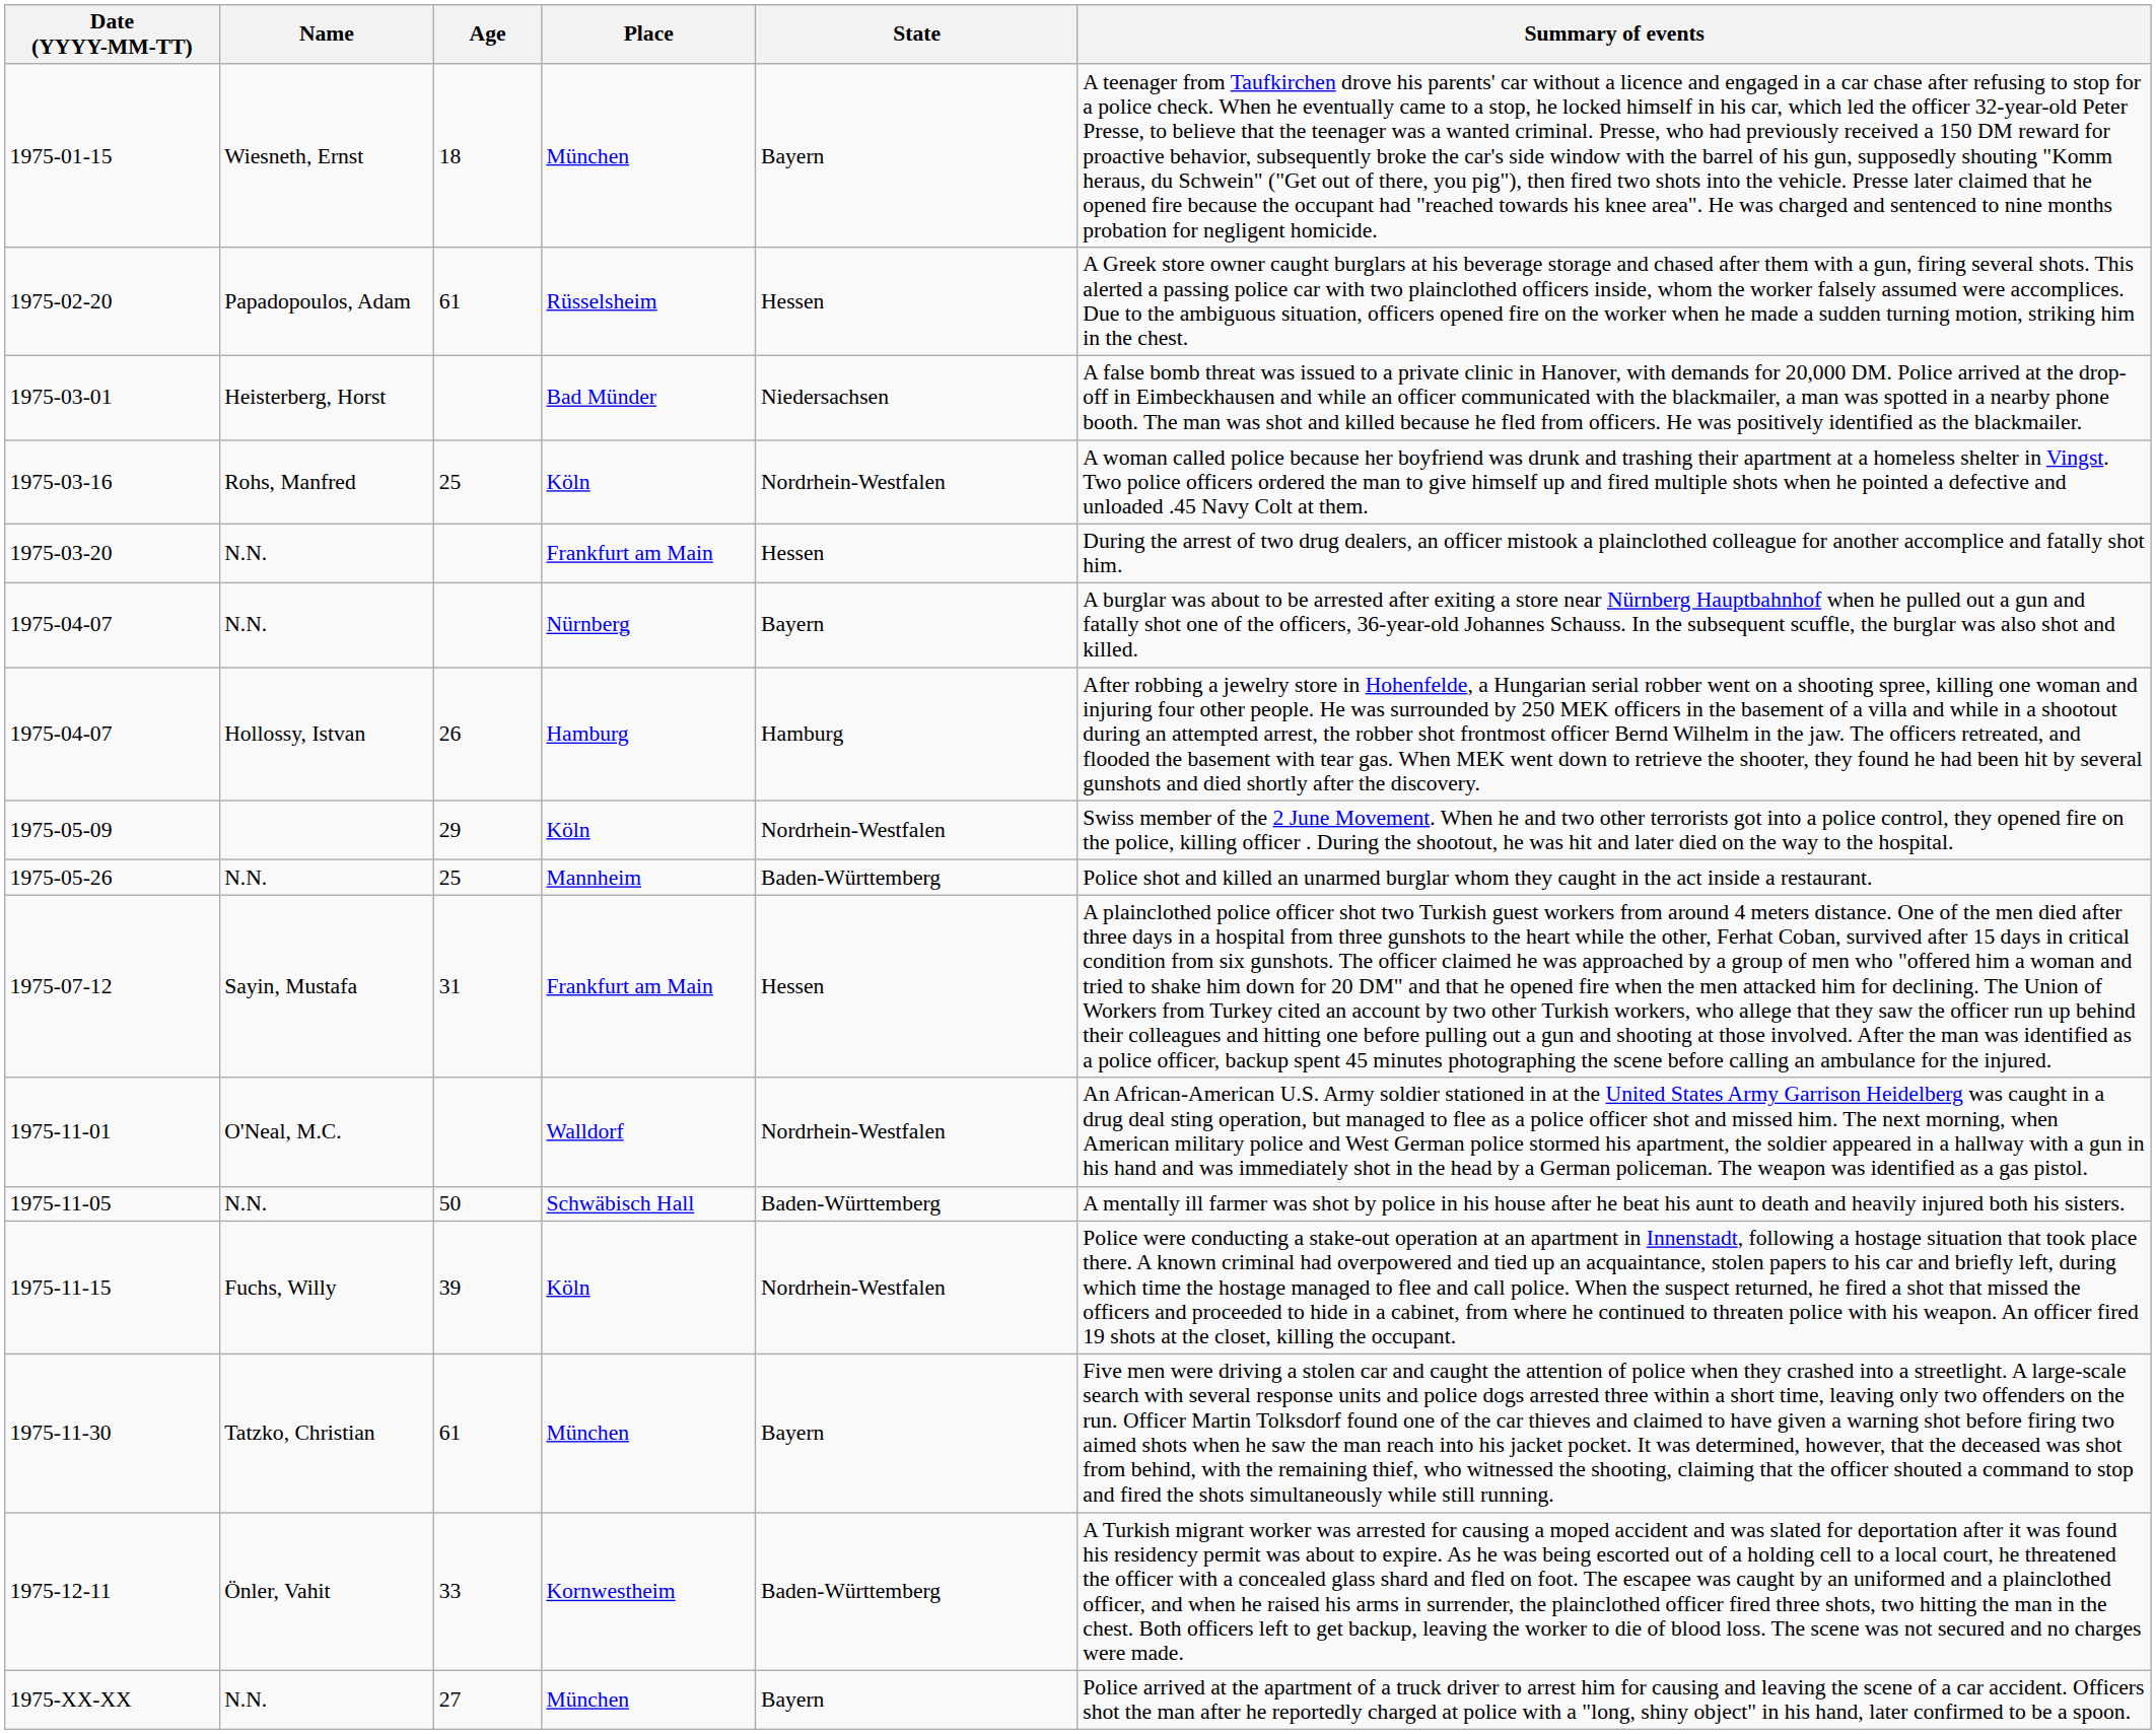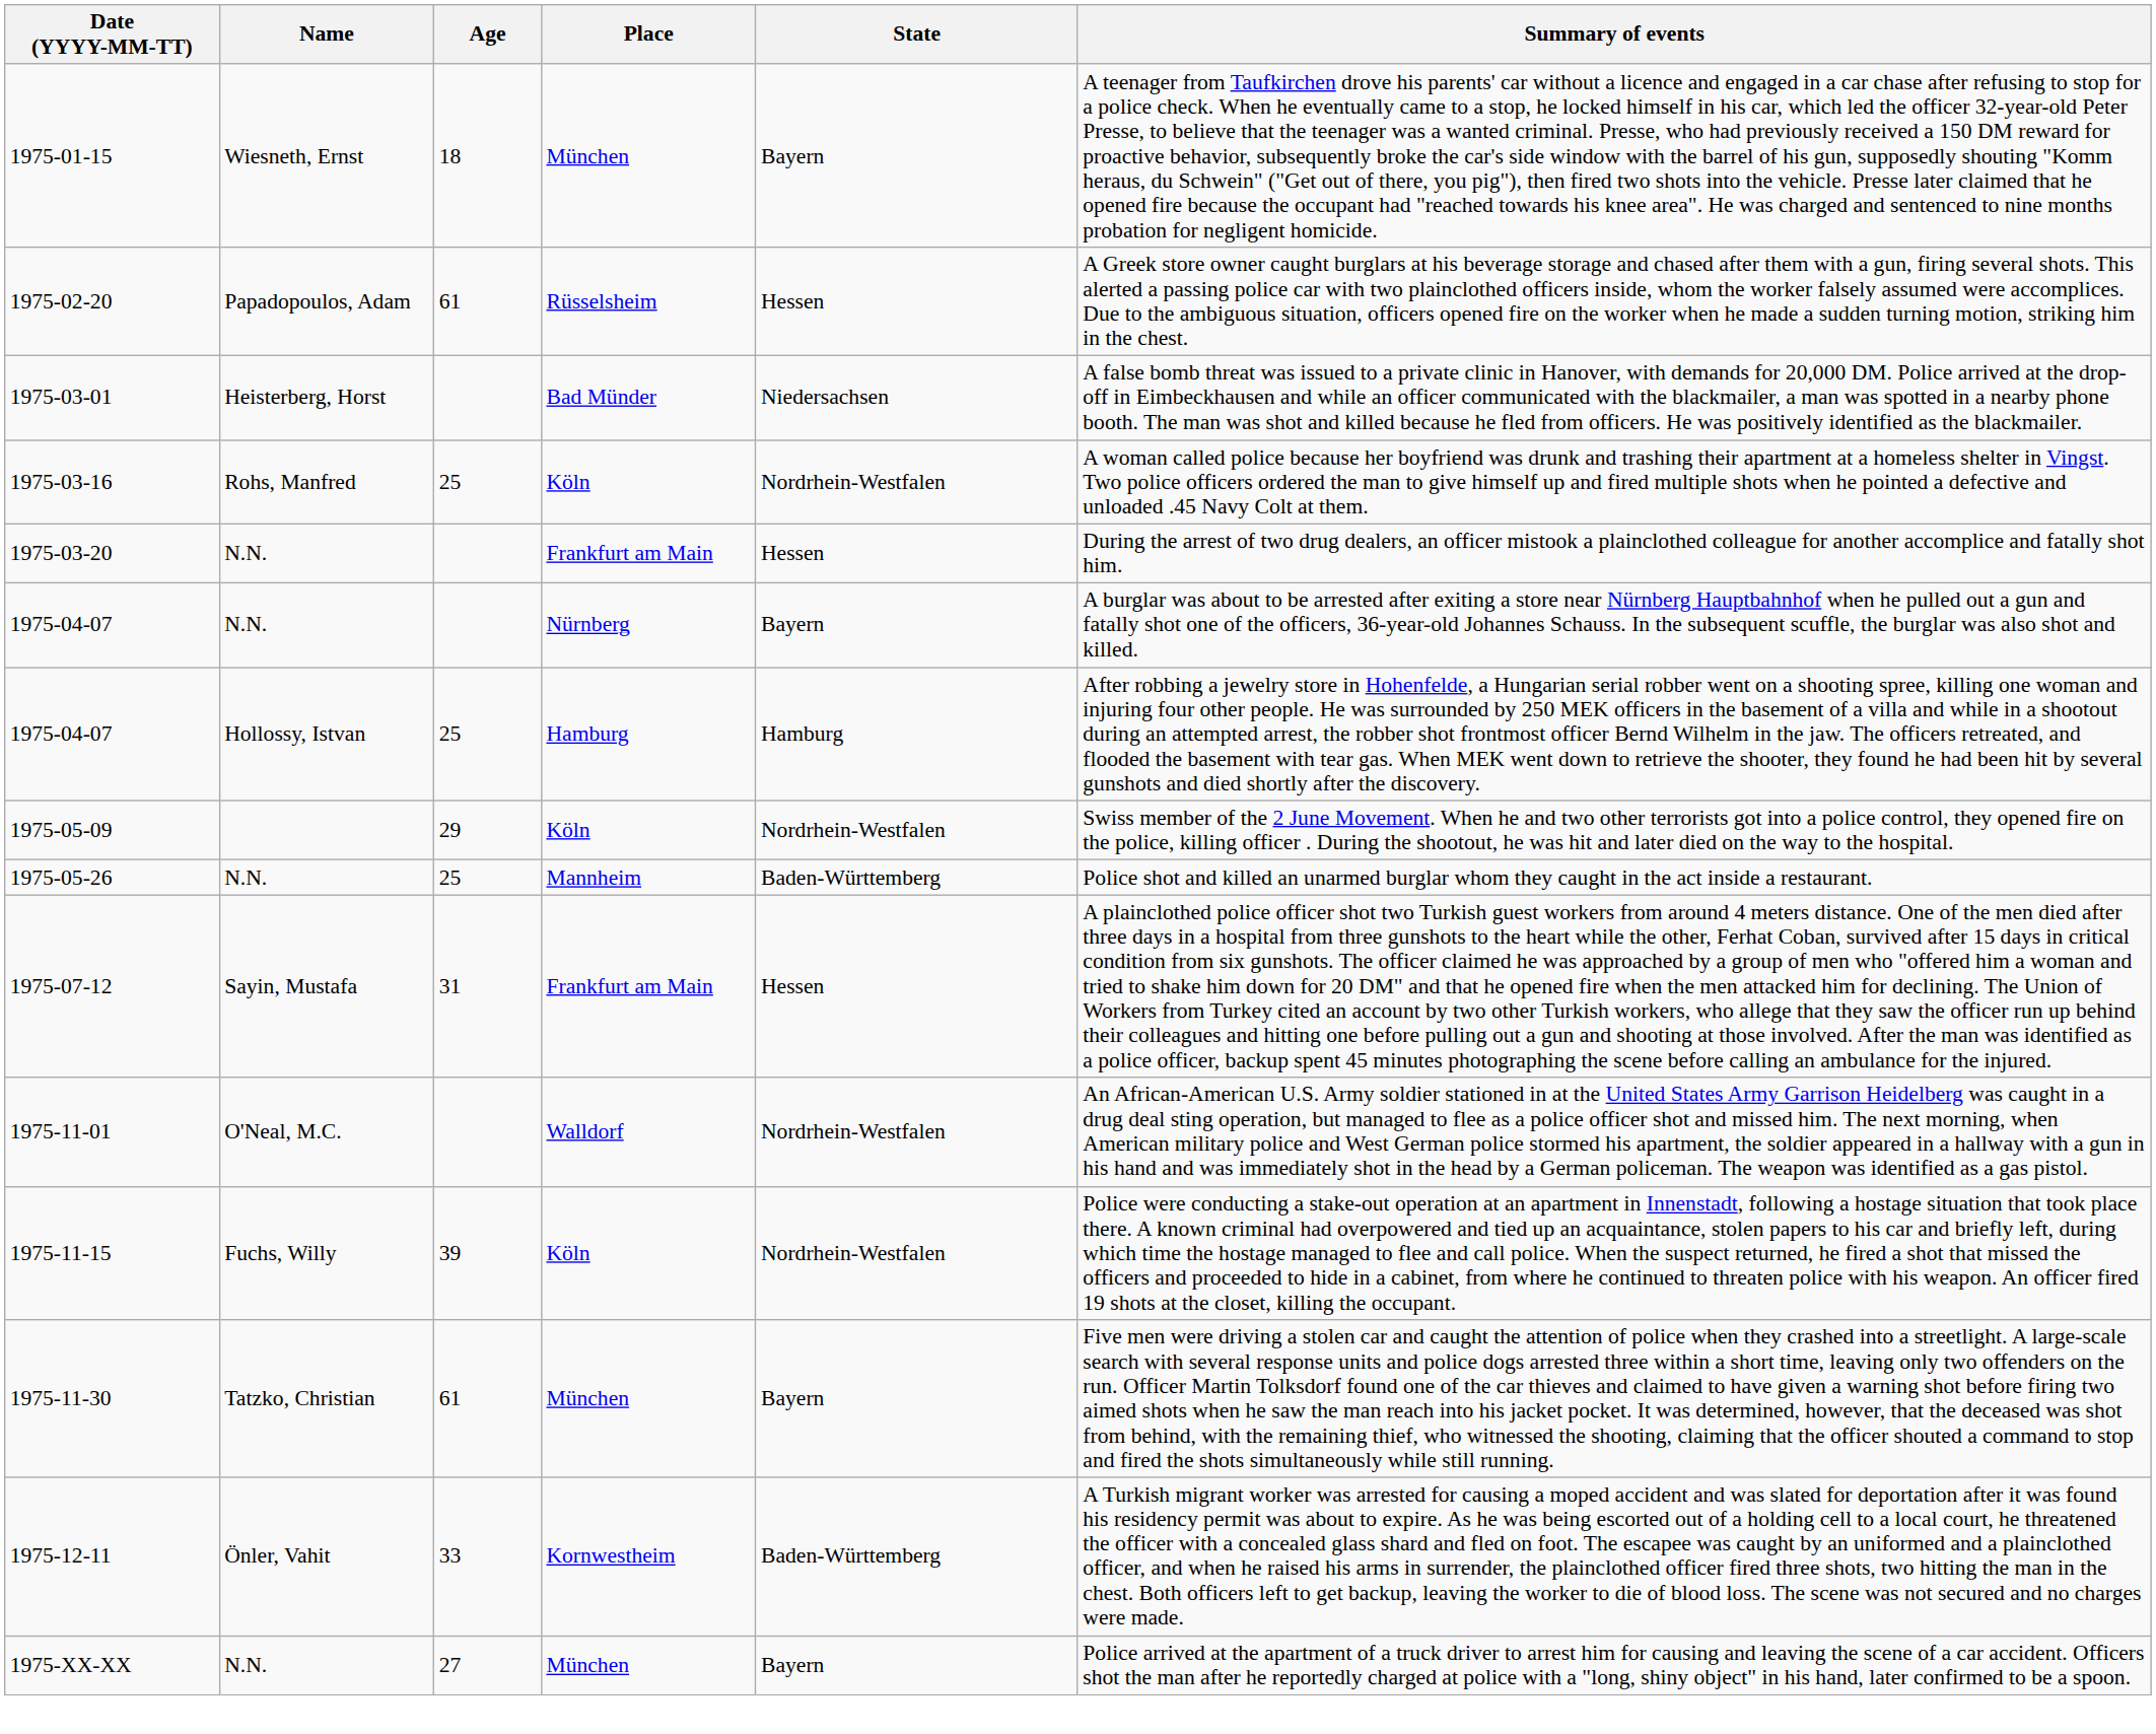 <table class="wikitable sortable static-row-numbers static-row-header-text">
 <tr>
 <th style="width:10%;">Date<br>(YYYY-MM-TT)</th>
 <th style="width:10%;">Name</th>
 <th style="width:5%;">Age</th>
 <th style="width:10%;">Place</th>
 <th style="width:15%;">State</th>
 <th style="width:50%;">Summary of events</th>
 </tr>
 <tr>
 <td>1975-01-15</td>
 <td>Wiesneth, Ernst</td>
 <td>18</td>
 <td><a href='#'>München</a></td>
 <td>Bayern</td>
 <td>A teenager from <a href='#'>Taufkirchen</a> drove his parents' car without a licence and engaged in a car chase after refusing to stop for a police check. When he eventually came to a stop, he locked himself in his car, which led the officer 32-year-old Peter Presse, to believe that the teenager was a wanted criminal. Presse, who had previously received a 150 DM reward for proactive behavior, subsequently broke the car's side window with the barrel of his gun, supposedly shouting "Komm heraus, du Schwein" ("Get out of there, you pig"), then fired two shots into the vehicle. Presse later claimed that he opened fire because the occupant had "reached towards his knee area". He was charged and sentenced to nine months probation for negligent homicide.</td>
 </tr>
 <tr>
 <td>1975-02-20</td>
 <td>Papadopoulos, Adam</td>
 <td>61</td>
 <td><a href='#'>Rüsselsheim</a></td>
 <td>Hessen</td>
 <td>A Greek store owner caught burglars at his beverage storage and chased after them with a gun, firing several shots. This alerted a passing police car with two plainclothed officers inside, whom the worker falsely assumed were accomplices. Due to the ambiguous situation, officers opened fire on the worker when he made a sudden turning motion, striking him in the chest.</td>
 </tr>
 <tr>
 <td>1975-03-01</td>
 <td>Heisterberg, Horst</td>
 <td></td>
 <td><a href='#'>Bad Münder</a></td>
 <td>Niedersachsen</td>
 <td>A false bomb threat was issued to a private clinic in Hanover, with demands for 20,000 DM. Police arrived at the drop-off in Eimbeckhausen and while an officer communicated with the blackmailer, a man was spotted in a nearby phone booth. The man was shot and killed because he fled from officers. He was positively identified as the blackmailer.</td>
 </tr>
 <tr>
 <td>1975-03-16</td>
 <td>Rohs, Manfred</td>
 <td>25</td>
 <td><a href='#'>Köln</a></td>
 <td>Nordrhein-Westfalen</td>
 <td>A woman called police because her boyfriend was drunk and trashing their apartment at a homeless shelter in <a href='#'>Vingst</a>. Two police officers ordered the man to give himself up and fired multiple shots when he pointed a defective and unloaded .45 Navy Colt at them.</td>
 </tr>
 <tr>
 <td>1975-03-20</td>
 <td>N.N.</td>
 <td></td>
 <td><a href='#'>Frankfurt am Main</a></td>
 <td>Hessen</td>
 <td>During the arrest of two drug dealers, an officer mistook a plainclothed colleague for another accomplice and fatally shot him.</td>
 </tr>
 <tr>
 <td>1975-04-07</td>
 <td>N.N.</td>
 <td></td>
 <td><a href='#'>Nürnberg</a></td>
 <td>Bayern</td>
 <td>A burglar was about to be arrested after exiting a store near <a href='#'>Nürnberg Hauptbahnhof</a> when he pulled out a gun and fatally shot one of the officers, 36-year-old Johannes Schauss. In the subsequent scuffle, the burglar was also shot and killed.</td>
 </tr>
 <tr>
 <td>1975-04-07</td>
 <td>Hollossy, Istvan</td>
-<td>26</td>
+<td>25</td>
 <td><a href='#'>Hamburg</a></td>
 <td>Hamburg</td>
 <td>After robbing a jewelry store in <a href='#'>Hohenfelde</a>, a Hungarian serial robber went on a shooting spree, killing one woman and injuring four other people. He was surrounded by 250 MEK officers in the basement of a villa and while in a shootout during an attempted arrest, the robber shot frontmost officer Bernd Wilhelm in the jaw. The officers retreated, and flooded the basement with tear gas. When MEK went down to retrieve the shooter, they found he had been hit by several gunshots and died shortly after the discovery.</td>
 </tr>
 <tr>
 <td>1975-05-09</td>
 <td></td>
 <td>29</td>
 <td><a href='#'>Köln</a></td>
 <td>Nordrhein-Westfalen</td>
 <td>Swiss member of the <a href='#'>2 June Movement</a>. When he and two other terrorists got into a police control, they opened fire on the police, killing officer . During the shootout, he was hit and later died on the way to the hospital.</td>
 </tr>
 <tr>
 <td>1975-05-26</td>
 <td>N.N.</td>
 <td>25</td>
 <td><a href='#'>Mannheim</a></td>
 <td>Baden-Württemberg</td>
 <td>Police shot and killed an unarmed burglar whom they caught in the act inside a restaurant.</td>
 </tr>
 <tr>
 <td>1975-07-12</td>
 <td>Sayin, Mustafa</td>
 <td>31</td>
 <td><a href='#'>Frankfurt am Main</a></td>
 <td>Hessen</td>
 <td>A plainclothed police officer shot two Turkish guest workers from around 4 meters distance. One of the men died after three days in a hospital from three gunshots to the heart while the other, Ferhat Coban, survived after 15 days in critical condition from six gunshots. The officer claimed he was approached by a group of men who "offered him a woman and tried to shake him down for 20 DM" and that he opened fire when the men attacked him for declining. The Union of Workers from Turkey cited an account by two other Turkish workers, who allege that they saw the officer run up behind their colleagues and hitting one before pulling out a gun and shooting at those involved. After the man was identified as a police officer, backup spent 45 minutes photographing the scene before calling an ambulance for the injured.</td>
 </tr>
 <tr>
 <td>1975-11-01</td>
 <td>O'Neal, M.C.</td>
 <td></td>
 <td><a href='#'>Walldorf</a></td>
 <td>Nordrhein-Westfalen</td>
 <td>An African-American U.S. Army soldier stationed in at the <a href='#'>United States Army Garrison Heidelberg</a> was caught in a drug deal sting operation, but managed to flee as a police officer shot and missed him. The next morning, when American military police and West German police stormed his apartment, the soldier appeared in a hallway with a gun in his hand and was immediately shot in the head by a German policeman. The weapon was identified as a gas pistol.</td>
 </tr>
 <tr>
-<td>1975-11-05</td>
-<td>N.N.</td>
-<td>50</td>
-<td><a href='#'>Schwäbisch Hall</a></td>
-<td>Baden-Württemberg</td>
-<td>A mentally ill farmer was shot by police in his house after he beat his aunt to death and heavily injured both his sisters.</td>
-</tr>
-<tr>
 <td>1975-11-15</td>
 <td>Fuchs, Willy</td>
 <td>39</td>
 <td><a href='#'>Köln</a></td>
 <td>Nordrhein-Westfalen</td>
 <td>Police were conducting a stake-out operation at an apartment in <a href='#'>Innenstadt</a>, following a hostage situation that took place there. A known criminal had overpowered and tied up an acquaintance, stolen papers to his car and briefly left, during which time the hostage managed to flee and call police. When the suspect returned, he fired a shot that missed the officers and proceeded to hide in a cabinet, from where he continued to threaten police with his weapon. An officer fired 19 shots at the closet, killing the occupant.</td>
 </tr>
 <tr>
 <td>1975-11-30</td>
 <td>Tatzko, Christian</td>
 <td>61</td>
 <td><a href='#'>München</a></td>
 <td>Bayern</td>
 <td>Five men were driving a stolen car and caught the attention of police when they crashed into a streetlight. A large-scale search with several response units and police dogs arrested three within a short time, leaving only two offenders on the run. Officer Martin Tolksdorf found one of the car thieves and claimed to have given a warning shot before firing two aimed shots when he saw the man reach into his jacket pocket. It was determined, however, that the deceased was shot from behind, with the remaining thief, who witnessed the shooting, claiming that the officer shouted a command to stop and fired the shots simultaneously while still running.</td>
 </tr>
 <tr>
 <td>1975-12-11</td>
 <td>Önler, Vahit</td>
 <td>33</td>
 <td><a href='#'>Kornwestheim</a></td>
 <td>Baden-Württemberg</td>
 <td>A Turkish migrant worker was arrested for causing a moped accident and was slated for deportation after it was found his residency permit was about to expire. As he was being escorted out of a holding cell to a local court, he threatened the officer with a concealed glass shard and fled on foot. The escapee was caught by an uniformed and a plainclothed officer, and when he raised his arms in surrender, the plainclothed officer fired three shots, two hitting the man in the chest. Both officers left to get backup, leaving the worker to die of blood loss. The scene was not secured and no charges were made.</td>
 </tr>
 <tr>
 <td>1975-XX-XX</td>
 <td>N.N.</td>
 <td>27</td>
 <td><a href='#'>München</a></td>
 <td>Bayern</td>
 <td>Police arrived at the apartment of a truck driver to arrest him for causing and leaving the scene of a car accident. Officers shot the man after he reportedly charged at police with a "long, shiny object" in his hand, later confirmed to be a spoon.</td>
 </tr>
 </table>
